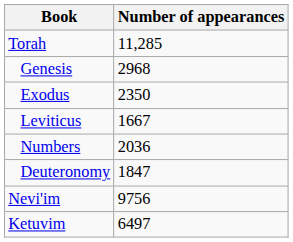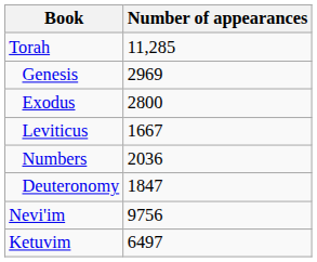 <table class="wikitable">
 <tr>
 <th><strong>Book</strong></th>
 <th>Number of appearances</th>
 </tr>
 <tr>
 <td><a href='#'>Torah</a></td>
 <td>11,285</td>
 </tr>
 <tr>
 <td>   <a href='#'>Genesis</a></td>
-<td>2968</td>
+<td>2969</td>
 </tr>
 <tr>
 <td>   <a href='#'>Exodus</a></td>
-<td>2350</td>
+<td>2800</td>
 </tr>
 <tr>
 <td>   <a href='#'>Leviticus</a></td>
 <td>1667</td>
 </tr>
 <tr>
 <td>   <a href='#'>Numbers</a></td>
 <td>2036</td>
 </tr>
 <tr>
 <td>   <a href='#'>Deuteronomy</a></td>
 <td>1847</td>
 </tr>
 <tr>
 <td><a href='#'>Nevi'im</a></td>
 <td>9756</td>
 </tr>
 <tr>
 <td><a href='#'>Ketuvim</a></td>
 <td>6497</td>
 </tr>
 </table>
